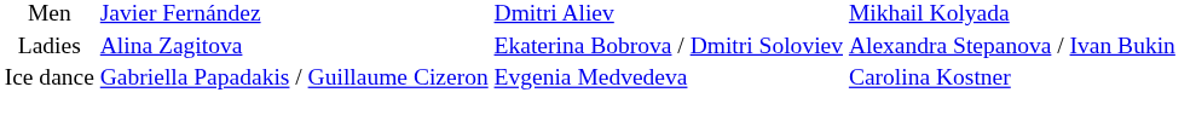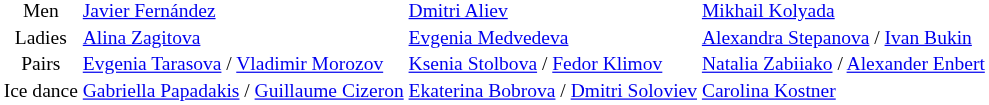 <table>
 <tr>
 <td style="text-align: center;">Men</td>
 <td>  <a href='#'>Javier Fernández</a></td>
 <td> <a href='#'>Dmitri Aliev</a></td>
 <td> <a href='#'>Mikhail Kolyada</a></td>
 </tr>
 <tr>
 <td style="text-align: center;">Ladies</td>
 <td> <a href='#'>Alina Zagitova</a></td>
-<td> <a href='#'>Ekaterina Bobrova</a> / <a href='#'>Dmitri Soloviev</a></td>
+<td> <a href='#'>Evgenia Medvedeva</a></td>
 <td> <a href='#'>Alexandra Stepanova</a> / <a href='#'>Ivan Bukin</a></td>
+</tr>
+<tr>
+<td style="text-align: center;">Pairs</td>
+<td> <a href='#'>Evgenia Tarasova</a> / <a href='#'>Vladimir Morozov</a></td>
+<td> <a href='#'>Ksenia Stolbova</a> / <a href='#'>Fedor Klimov</a></td>
+<td> <a href='#'>Natalia Zabiiako</a> / <a href='#'>Alexander Enbert</a></td>
 </tr>
 <tr>
 <td style="text-align: center;">Ice dance</td>
 <td> <a href='#'>Gabriella Papadakis</a> / <a href='#'>Guillaume Cizeron</a></td>
-<td> <a href='#'>Evgenia Medvedeva</a></td>
+<td> <a href='#'>Ekaterina Bobrova</a> / <a href='#'>Dmitri Soloviev</a></td>
 <td> <a href='#'>Carolina Kostner</a></td>
 </tr>
 </table>
